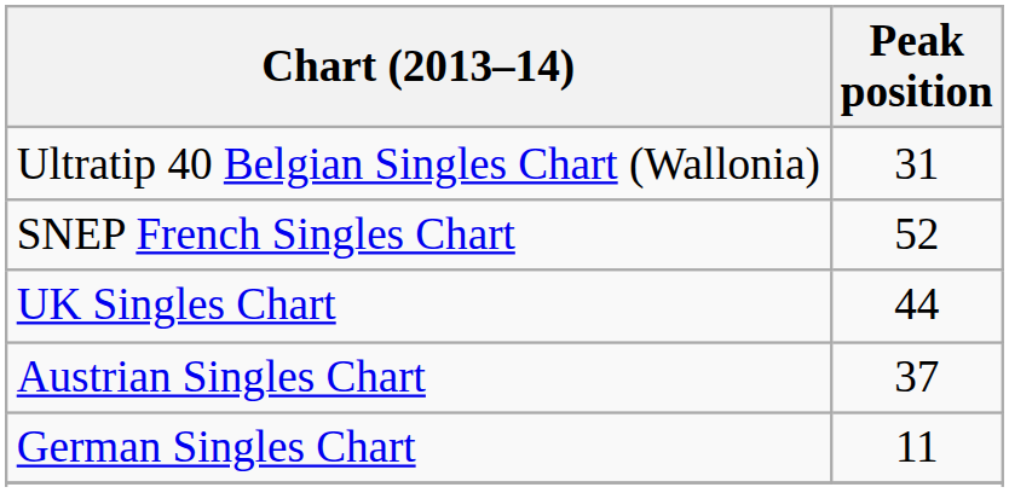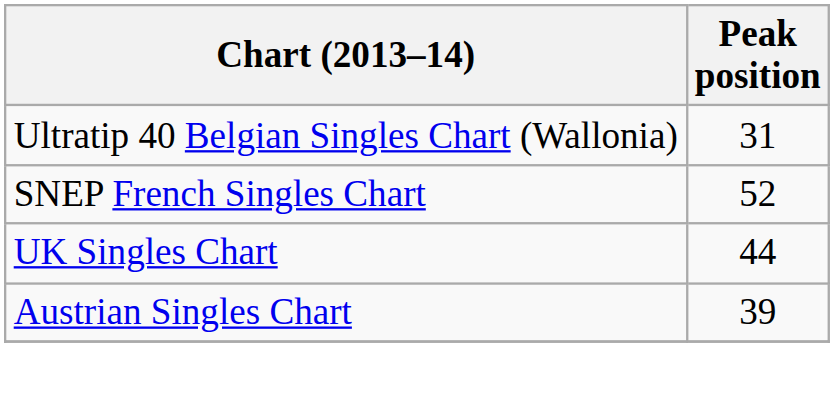 <table class="wikitable sortable">
 <tr>
 <th>Chart (2013–14)</th>
 <th>Peak<br>position</th>
 </tr>
 <tr>
 <td>Ultratip 40 <a href='#'>Belgian Singles Chart</a> (Wallonia)</td>
 <td style="text-align:center;">31</td>
 </tr>
 <tr>
 <td>SNEP <a href='#'>French Singles Chart</a></td>
 <td style="text-align:center;">52</td>
 </tr>
 <tr>
 <td align="left"><a href='#'>UK Singles Chart</a></td>
 <td style="text-align:center;">44</td>
 </tr>
 <tr>
 <td align="left"><a href='#'>Austrian Singles Chart</a></td>
-<td style="text-align:center;">37</td>
-</tr>
-<tr>
-<td align="left"><a href='#'>German Singles Chart</a></td>
-<td style="text-align:center;">11</td>
+<td style="text-align:center;">39</td>
 </tr>
 <tr>
 </tr>
 <tr>
 </tr>
 </table>
